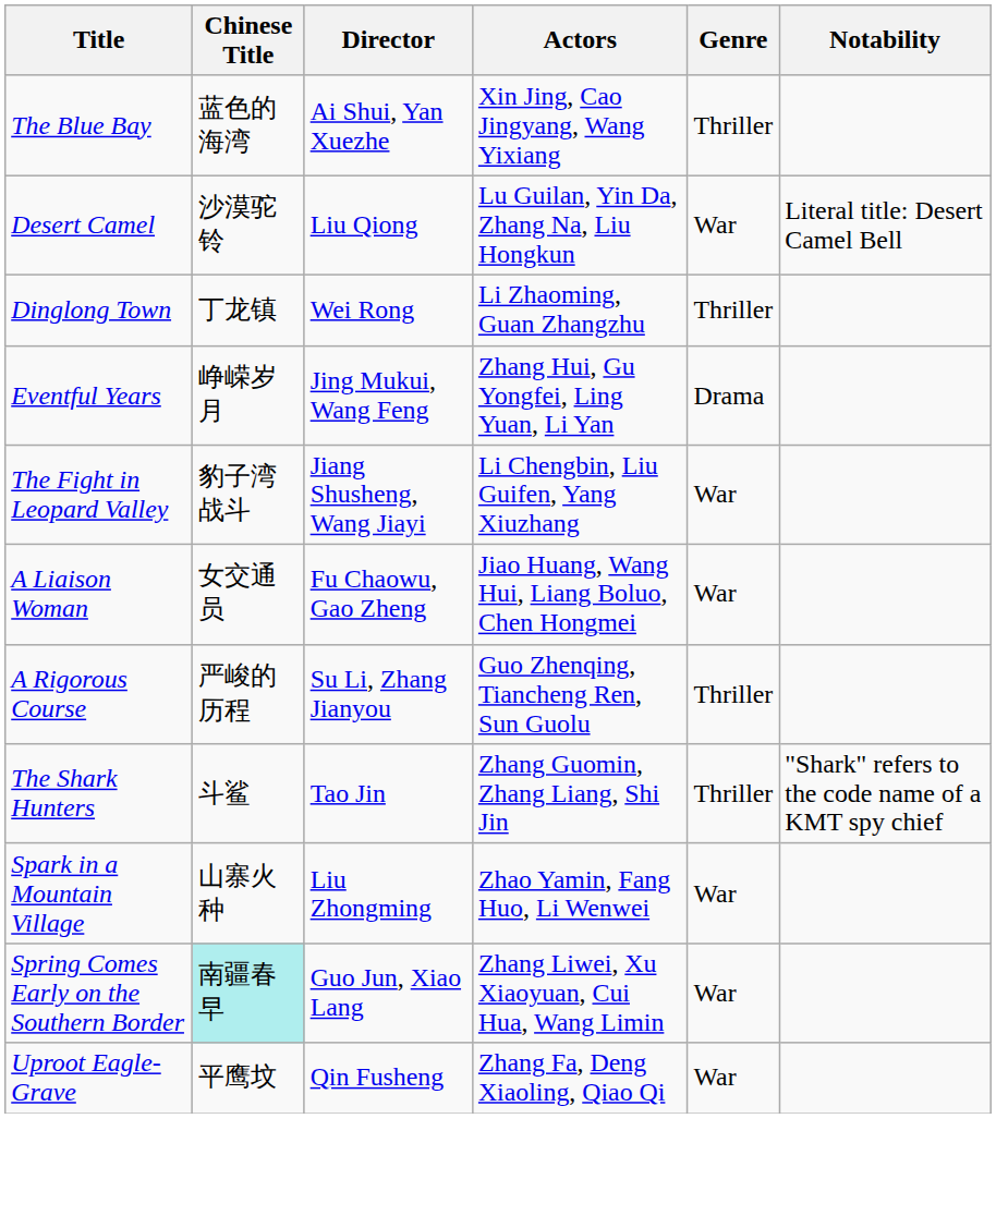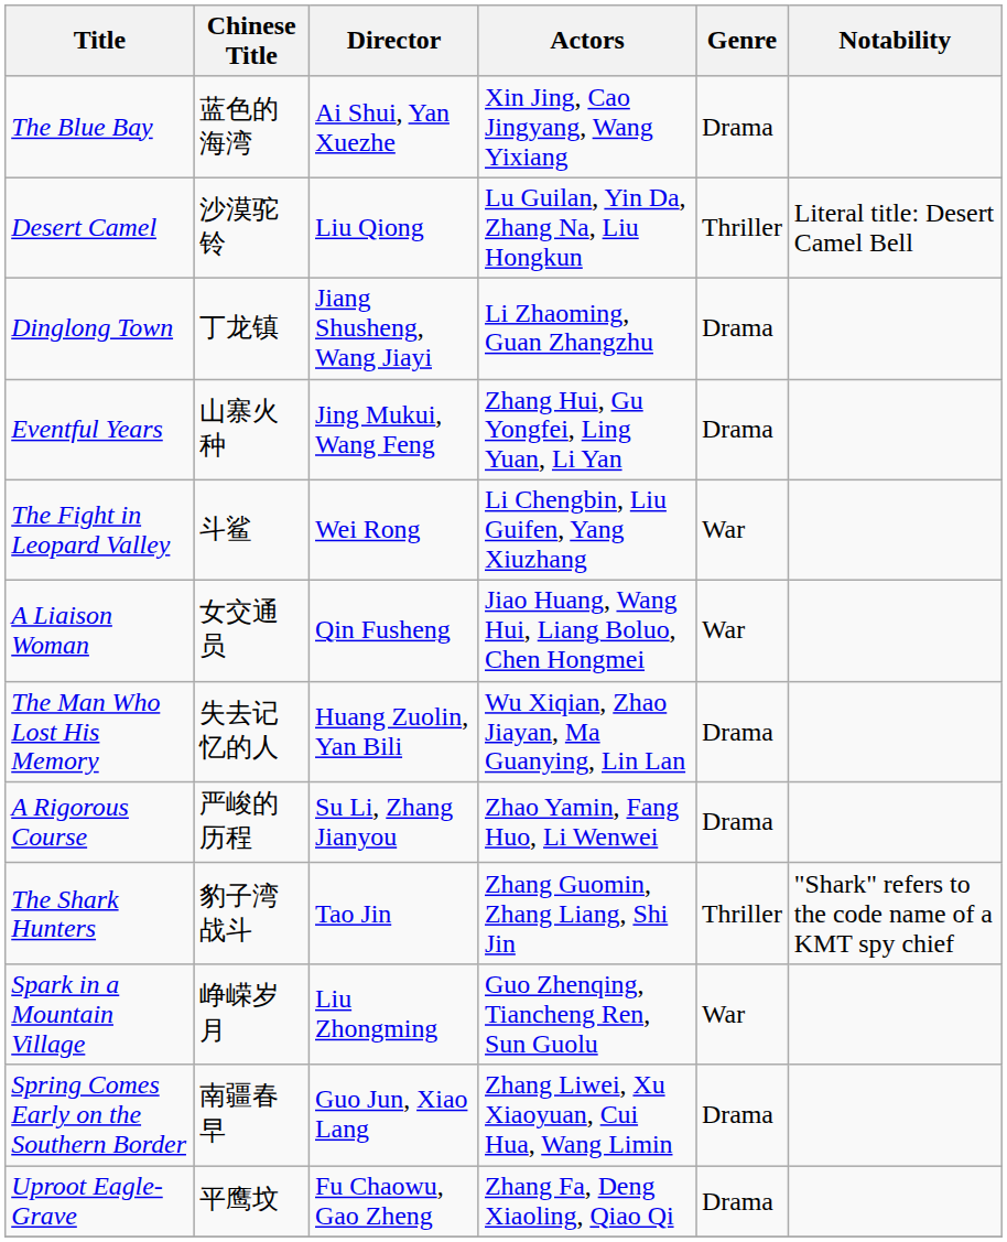 <table class="wikitable">
 <tr>
 <th>Title</th>
 <th>Chinese Title</th>
 <th>Director</th>
 <th>Actors</th>
 <th>Genre</th>
 <th>Notability</th>
 </tr>
 <tr>
 <td><em><a href='#'>The Blue Bay</a></em></td>
 <td>蓝色的海湾</td>
 <td><a href='#'>Ai Shui</a>, <a href='#'>Yan Xuezhe</a></td>
 <td><a href='#'>Xin Jing</a>, <a href='#'>Cao Jingyang</a>, <a href='#'>Wang Yixiang</a></td>
-<td>Thriller</td>
+<td>Drama</td>
 <td></td>
 </tr>
 <tr>
 <td><em><a href='#'>Desert Camel</a></em></td>
 <td>沙漠驼铃</td>
 <td><a href='#'>Liu Qiong</a></td>
 <td><a href='#'>Lu Guilan</a>, <a href='#'>Yin Da</a>, <a href='#'>Zhang Na</a>, <a href='#'>Liu Hongkun</a></td>
-<td>War</td>
+<td>Thriller</td>
 <td>Literal title: Desert Camel Bell</td>
 </tr>
 <tr>
 <td><em><a href='#'>Dinglong Town</a></em></td>
 <td>丁龙镇</td>
-<td><a href='#'>Wei Rong</a></td>
+<td><a href='#'>Jiang Shusheng</a>, <a href='#'>Wang Jiayi</a></td>
 <td><a href='#'>Li Zhaoming</a>, <a href='#'>Guan Zhangzhu</a></td>
-<td>Thriller</td>
+<td>Drama</td>
 <td></td>
 </tr>
 <tr>
 <td><em><a href='#'>Eventful Years</a></em></td>
-<td>峥嵘岁月</td>
+<td>山寨火种</td>
 <td><a href='#'>Jing Mukui</a>, <a href='#'>Wang Feng</a></td>
 <td><a href='#'>Zhang Hui</a>, <a href='#'>Gu Yongfei</a>, <a href='#'>Ling Yuan</a>, <a href='#'>Li Yan</a></td>
 <td>Drama</td>
 <td></td>
 </tr>
 <tr>
 <td><em><a href='#'>The Fight in Leopard Valley</a></em></td>
-<td>豹子湾战斗</td>
-<td><a href='#'>Jiang Shusheng</a>, <a href='#'>Wang Jiayi</a></td>
+<td>斗鲨</td>
+<td><a href='#'>Wei Rong</a></td>
 <td><a href='#'>Li Chengbin</a>, <a href='#'>Liu Guifen</a>, <a href='#'>Yang Xiuzhang</a></td>
 <td>War</td>
 <td></td>
 </tr>
 <tr>
 <td><em><a href='#'>A Liaison Woman</a></em></td>
 <td>女交通员</td>
-<td><a href='#'>Fu Chaowu</a>, <a href='#'>Gao Zheng</a></td>
+<td><a href='#'>Qin Fusheng</a></td>
 <td><a href='#'>Jiao Huang</a>, <a href='#'>Wang Hui</a>, <a href='#'>Liang Boluo</a>, <a href='#'>Chen Hongmei</a></td>
 <td>War</td>
+<td></td>
+</tr>
+<tr>
+<td><em><a href='#'>The Man Who Lost His Memory</a></em></td>
+<td>失去记忆的人</td>
+<td><a href='#'>Huang Zuolin</a>, <a href='#'>Yan Bili</a></td>
+<td><a href='#'>Wu Xiqian</a>, <a href='#'>Zhao Jiayan</a>, <a href='#'>Ma Guanying</a>, <a href='#'>Lin Lan</a></td>
+<td>Drama</td>
 <td></td>
 </tr>
 <tr>
 <td><em><a href='#'>A Rigorous Course</a></em></td>
 <td>严峻的历程</td>
 <td><a href='#'>Su Li</a>, <a href='#'>Zhang Jianyou</a></td>
-<td><a href='#'>Guo Zhenqing</a>, <a href='#'>Tiancheng Ren</a>, <a href='#'>Sun Guolu</a></td>
-<td>Thriller</td>
+<td><a href='#'>Zhao Yamin</a>, <a href='#'>Fang Huo</a>, <a href='#'>Li Wenwei</a></td>
+<td>Drama</td>
 <td></td>
 </tr>
 <tr>
 <td><em><a href='#'>The Shark Hunters</a></em></td>
-<td>斗鲨</td>
+<td>豹子湾战斗</td>
 <td><a href='#'>Tao Jin</a></td>
 <td><a href='#'>Zhang Guomin</a>, <a href='#'>Zhang Liang</a>, <a href='#'>Shi Jin</a></td>
 <td>Thriller</td>
 <td>"Shark" refers to the code name of a KMT spy chief</td>
 </tr>
 <tr>
 <td><em><a href='#'>Spark in a Mountain Village</a></em></td>
-<td>山寨火种</td>
+<td>峥嵘岁月</td>
 <td><a href='#'>Liu Zhongming</a></td>
-<td><a href='#'>Zhao Yamin</a>, <a href='#'>Fang Huo</a>, <a href='#'>Li Wenwei</a></td>
+<td><a href='#'>Guo Zhenqing</a>, <a href='#'>Tiancheng Ren</a>, <a href='#'>Sun Guolu</a></td>
 <td>War</td>
 <td></td>
 </tr>
 <tr>
 <td><em><a href='#'>Spring Comes Early on the Southern Border</a></em></td>
-<td style="background: paleturquoise;">南疆春早</td>
+<td>南疆春早</td>
 <td><a href='#'>Guo Jun</a>, <a href='#'>Xiao Lang</a></td>
 <td><a href='#'>Zhang Liwei</a>, <a href='#'>Xu Xiaoyuan</a>, <a href='#'>Cui Hua</a>, <a href='#'>Wang Limin</a></td>
-<td>War</td>
+<td>Drama</td>
 <td></td>
 </tr>
 <tr>
 <td><em><a href='#'>Uproot Eagle-Grave</a></em></td>
 <td>平鹰坟</td>
-<td><a href='#'>Qin Fusheng</a></td>
+<td><a href='#'>Fu Chaowu</a>, <a href='#'>Gao Zheng</a></td>
 <td><a href='#'>Zhang Fa</a>, <a href='#'>Deng Xiaoling</a>, <a href='#'>Qiao Qi</a></td>
-<td>War</td>
+<td>Drama</td>
 <td></td>
 </tr>
 <tr>
 </tr>
 </table>
